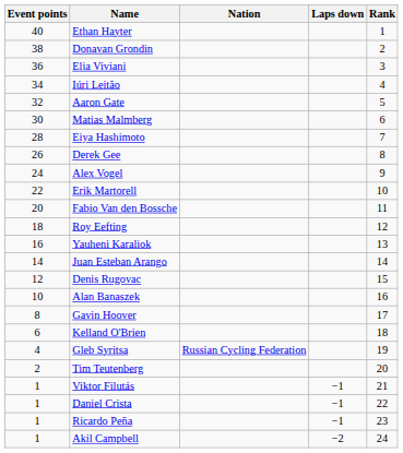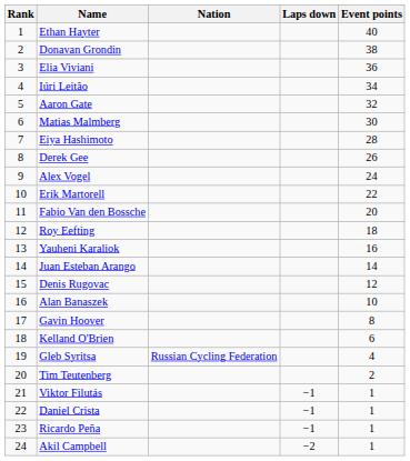 <table class="wikitable sortable" style="text-align:center">
 <tr>
-<th>Event points</th>
+<th>Rank</th>
 <th>Name</th>
 <th>Nation</th>
 <th>Laps down</th>
-<th>Rank</th>
+<th>Event points</th>
 </tr>
 <tr>
-<td>40</td>
+<td>1</td>
 <td align=left><a href='#'>Ethan Hayter</a></td>
 <td align=left></td>
 <td></td>
-<td>1</td>
+<td>40</td>
 </tr>
 <tr>
-<td>38</td>
+<td>2</td>
 <td align=left><a href='#'>Donavan Grondin</a></td>
 <td align=left></td>
 <td></td>
-<td>2</td>
+<td>38</td>
 </tr>
 <tr>
-<td>36</td>
+<td>3</td>
 <td align=left><a href='#'>Elia Viviani</a></td>
 <td align=left></td>
 <td></td>
-<td>3</td>
+<td>36</td>
 </tr>
 <tr>
-<td>34</td>
+<td>4</td>
 <td align=left><a href='#'>Iúri Leitão</a></td>
 <td align=left></td>
 <td></td>
-<td>4</td>
+<td>34</td>
 </tr>
 <tr>
-<td>32</td>
+<td>5</td>
 <td align=left><a href='#'>Aaron Gate</a></td>
 <td align=left></td>
 <td></td>
-<td>5</td>
+<td>32</td>
 </tr>
 <tr>
-<td>30</td>
+<td>6</td>
 <td align=left><a href='#'>Matias Malmberg</a></td>
 <td align=left></td>
 <td></td>
-<td>6</td>
+<td>30</td>
 </tr>
 <tr>
-<td>28</td>
+<td>7</td>
 <td align=left><a href='#'>Eiya Hashimoto</a></td>
 <td align=left></td>
 <td></td>
-<td>7</td>
+<td>28</td>
 </tr>
 <tr>
-<td>26</td>
+<td>8</td>
 <td align=left><a href='#'>Derek Gee</a></td>
 <td align=left></td>
 <td></td>
-<td>8</td>
+<td>26</td>
 </tr>
 <tr>
-<td>24</td>
+<td>9</td>
 <td align=left><a href='#'>Alex Vogel</a></td>
 <td align=left></td>
 <td></td>
-<td>9</td>
+<td>24</td>
 </tr>
 <tr>
-<td>22</td>
+<td>10</td>
 <td align=left><a href='#'>Erik Martorell</a></td>
 <td align=left></td>
 <td></td>
-<td>10</td>
+<td>22</td>
 </tr>
 <tr>
-<td>20</td>
+<td>11</td>
 <td align=left><a href='#'>Fabio Van den Bossche</a></td>
 <td align=left></td>
 <td></td>
-<td>11</td>
+<td>20</td>
 </tr>
 <tr>
-<td>18</td>
+<td>12</td>
 <td align=left><a href='#'>Roy Eefting</a></td>
 <td align=left></td>
 <td></td>
-<td>12</td>
+<td>18</td>
 </tr>
 <tr>
-<td>16</td>
+<td>13</td>
 <td align=left><a href='#'>Yauheni Karaliok</a></td>
 <td align=left></td>
 <td></td>
-<td>13</td>
+<td>16</td>
 </tr>
 <tr>
 <td>14</td>
 <td align=left><a href='#'>Juan Esteban Arango</a></td>
 <td align=left></td>
 <td></td>
 <td>14</td>
 </tr>
 <tr>
-<td>12</td>
+<td>15</td>
 <td align=left><a href='#'>Denis Rugovac</a></td>
 <td align=left></td>
 <td></td>
-<td>15</td>
+<td>12</td>
 </tr>
 <tr>
-<td>10</td>
+<td>16</td>
 <td align=left><a href='#'>Alan Banaszek</a></td>
 <td align=left></td>
 <td></td>
-<td>16</td>
+<td>10</td>
 </tr>
 <tr>
-<td>8</td>
+<td>17</td>
 <td align=left><a href='#'>Gavin Hoover</a></td>
 <td align=left></td>
 <td></td>
-<td>17</td>
+<td>8</td>
 </tr>
 <tr>
-<td>6</td>
+<td>18</td>
 <td align=left><a href='#'>Kelland O'Brien</a></td>
 <td align=left></td>
 <td></td>
-<td>18</td>
+<td>6</td>
 </tr>
 <tr>
-<td>4</td>
+<td>19</td>
 <td align=left><a href='#'>Gleb Syritsa</a></td>
 <td align=left><a href='#'>Russian Cycling Federation</a></td>
 <td></td>
-<td>19</td>
+<td>4</td>
 </tr>
 <tr>
-<td>2</td>
+<td>20</td>
 <td align=left><a href='#'>Tim Teutenberg</a></td>
 <td align=left></td>
 <td></td>
-<td>20</td>
+<td>2</td>
 </tr>
 <tr>
-<td>1</td>
+<td>21</td>
 <td align=left><a href='#'>Viktor Filutás</a></td>
 <td align=left></td>
 <td>−1</td>
-<td>21</td>
+<td>1</td>
 </tr>
 <tr>
-<td>1</td>
+<td>22</td>
 <td align=left><a href='#'>Daniel Crista</a></td>
 <td align=left></td>
 <td>−1</td>
-<td>22</td>
+<td>1</td>
 </tr>
 <tr>
-<td>1</td>
+<td>23</td>
 <td align=left><a href='#'>Ricardo Peña</a></td>
 <td align=left></td>
 <td>−1</td>
-<td>23</td>
+<td>1</td>
 </tr>
 <tr>
-<td>1</td>
+<td>24</td>
 <td align=left><a href='#'>Akil Campbell</a></td>
 <td align=left></td>
 <td>−2</td>
-<td>24</td>
+<td>1</td>
 </tr>
 </table>
